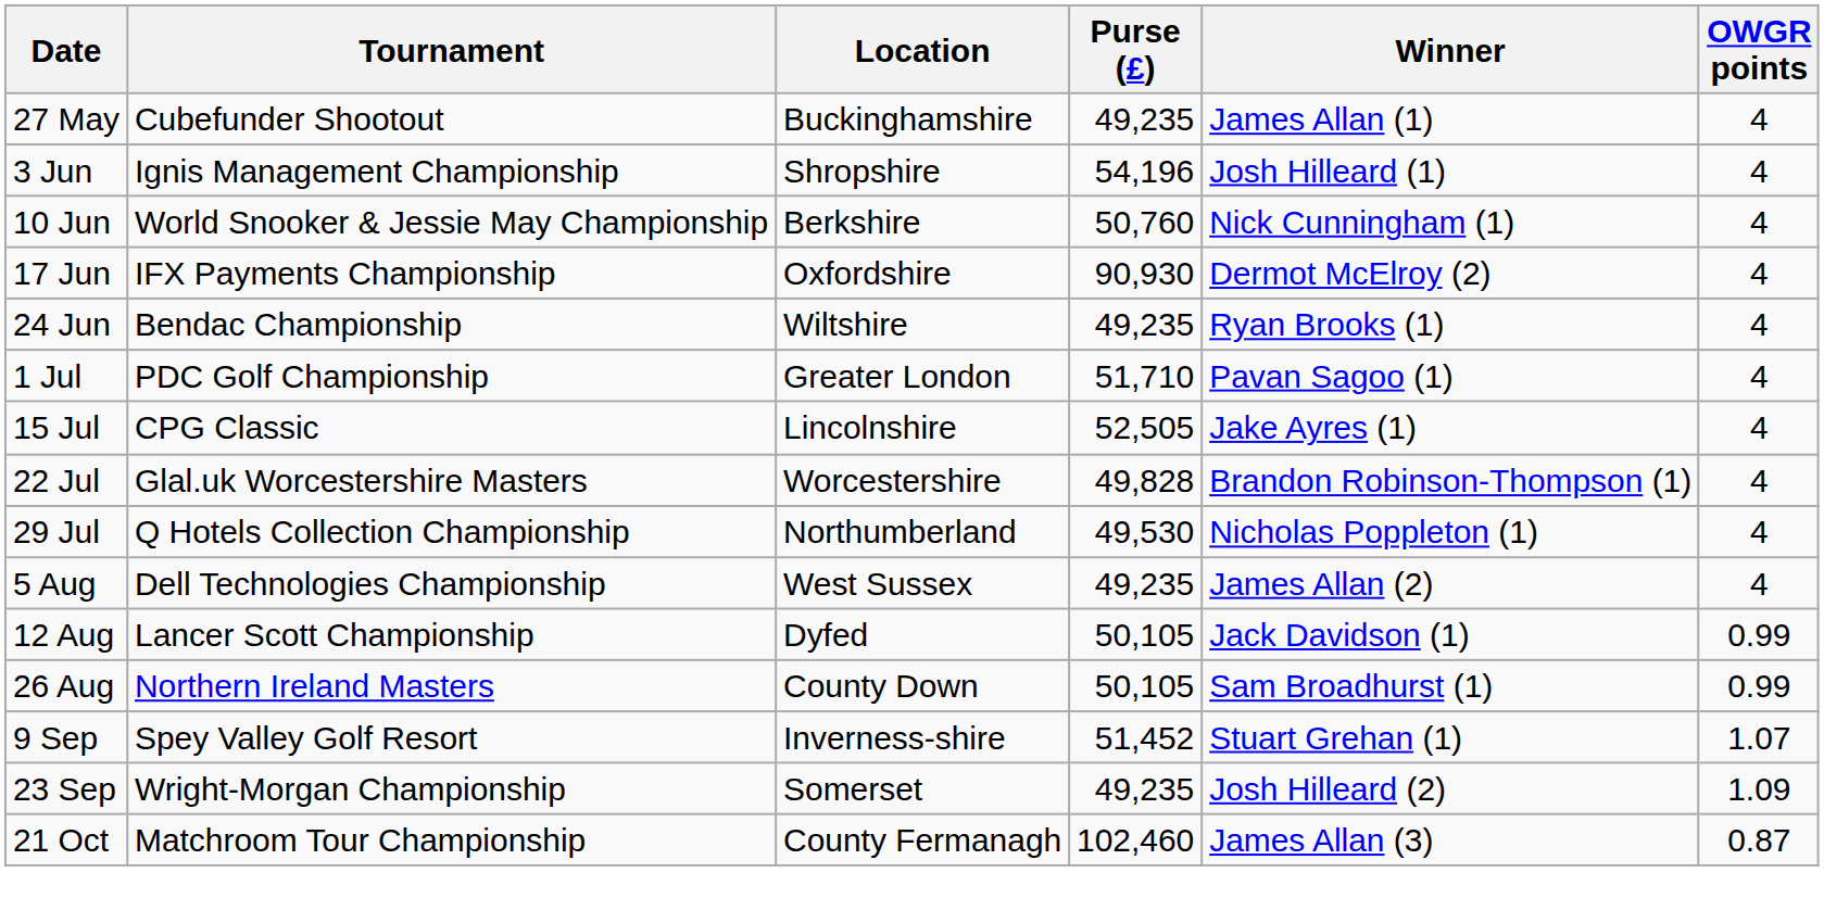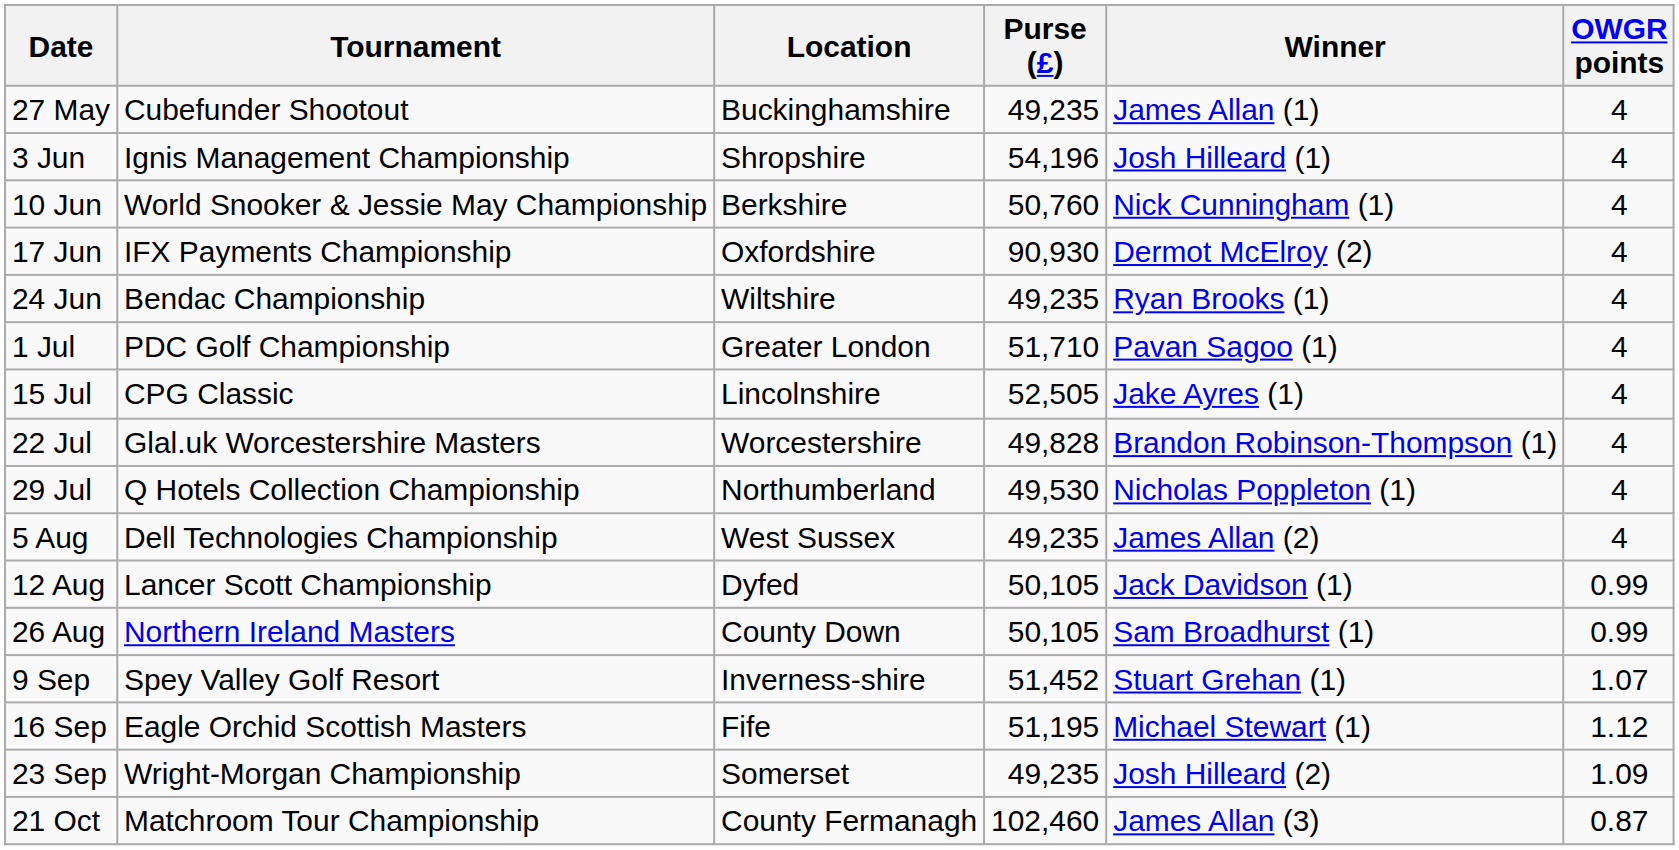 <table class="wikitable" style="font-size:95%;">
 <tr>
 <th>Date</th>
 <th>Tournament</th>
 <th>Location</th>
 <th>Purse<br>(<a href='#'>£</a>)</th>
 <th>Winner</th>
 <th><a href='#'>OWGR</a><br>points</th>
 </tr>
 <tr>
 <td>27 May</td>
 <td>Cubefunder Shootout</td>
 <td>Buckinghamshire</td>
 <td align=right>49,235</td>
 <td> <a href='#'>James Allan</a> (1)</td>
 <td align=center>4</td>
 </tr>
 <tr>
 <td>3 Jun</td>
 <td>Ignis Management Championship</td>
 <td>Shropshire</td>
 <td align=right>54,196</td>
 <td> <a href='#'>Josh Hilleard</a> (1)</td>
 <td align=center>4</td>
 </tr>
 <tr>
 <td>10 Jun</td>
 <td>World Snooker & Jessie May Championship</td>
 <td>Berkshire</td>
 <td align=right>50,760</td>
 <td> <a href='#'>Nick Cunningham</a> (1)</td>
 <td align=center>4</td>
 </tr>
 <tr>
 <td>17 Jun</td>
 <td>IFX Payments Championship</td>
 <td>Oxfordshire</td>
 <td align=right>90,930</td>
 <td> <a href='#'>Dermot McElroy</a> (2)</td>
 <td align=center>4</td>
 </tr>
 <tr>
 <td>24 Jun</td>
 <td>Bendac Championship</td>
 <td>Wiltshire</td>
 <td align=right>49,235</td>
 <td> <a href='#'>Ryan Brooks</a> (1)</td>
 <td align=center>4</td>
 </tr>
 <tr>
 <td>1 Jul</td>
 <td>PDC Golf Championship</td>
 <td>Greater London</td>
 <td align=right>51,710</td>
 <td> <a href='#'>Pavan Sagoo</a> (1)</td>
 <td align=center>4</td>
 </tr>
 <tr>
 <td>15 Jul</td>
 <td>CPG Classic</td>
 <td>Lincolnshire</td>
 <td align=right>52,505</td>
 <td> <a href='#'>Jake Ayres</a> (1)</td>
 <td align=center>4</td>
 </tr>
 <tr>
 <td>22 Jul</td>
 <td>Glal.uk Worcestershire Masters</td>
 <td>Worcestershire</td>
 <td align=right>49,828</td>
 <td> <a href='#'>Brandon Robinson-Thompson</a> (1)</td>
 <td align=center>4</td>
 </tr>
 <tr>
 <td>29 Jul</td>
 <td>Q Hotels Collection Championship</td>
 <td>Northumberland</td>
 <td align=right>49,530</td>
 <td> <a href='#'>Nicholas Poppleton</a> (1)</td>
 <td align=center>4</td>
 </tr>
 <tr>
 <td>5 Aug</td>
 <td>Dell Technologies Championship</td>
 <td>West Sussex</td>
 <td align=right>49,235</td>
 <td> <a href='#'>James Allan</a> (2)</td>
 <td align=center>4</td>
 </tr>
 <tr>
 <td>12 Aug</td>
 <td>Lancer Scott Championship</td>
 <td>Dyfed</td>
 <td align=right>50,105</td>
 <td> <a href='#'>Jack Davidson</a> (1)</td>
 <td align=center>0.99</td>
 </tr>
 <tr>
 <td>26 Aug</td>
 <td><a href='#'>Northern Ireland Masters</a></td>
 <td>County Down</td>
 <td align=right>50,105</td>
 <td> <a href='#'>Sam Broadhurst</a> (1)</td>
 <td align=center>0.99</td>
 </tr>
 <tr>
 <td>9 Sep</td>
 <td>Spey Valley Golf Resort</td>
 <td>Inverness-shire</td>
 <td align=right>51,452</td>
 <td> <a href='#'>Stuart Grehan</a> (1)</td>
 <td align=center>1.07</td>
 </tr>
 <tr>
+<td>16 Sep</td>
+<td>Eagle Orchid Scottish Masters</td>
+<td>Fife</td>
+<td align=right>51,195</td>
+<td> <a href='#'>Michael Stewart</a> (1)</td>
+<td align=center>1.12</td>
+</tr>
+<tr>
 <td>23 Sep</td>
 <td>Wright-Morgan Championship</td>
 <td>Somerset</td>
 <td align=right>49,235</td>
 <td> <a href='#'>Josh Hilleard</a> (2)</td>
 <td align=center>1.09</td>
 </tr>
 <tr>
 <td>21 Oct</td>
 <td>Matchroom Tour Championship</td>
 <td>County Fermanagh</td>
 <td align=right>102,460</td>
 <td> <a href='#'>James Allan</a> (3)</td>
 <td align=center>0.87</td>
 </tr>
 </table>
